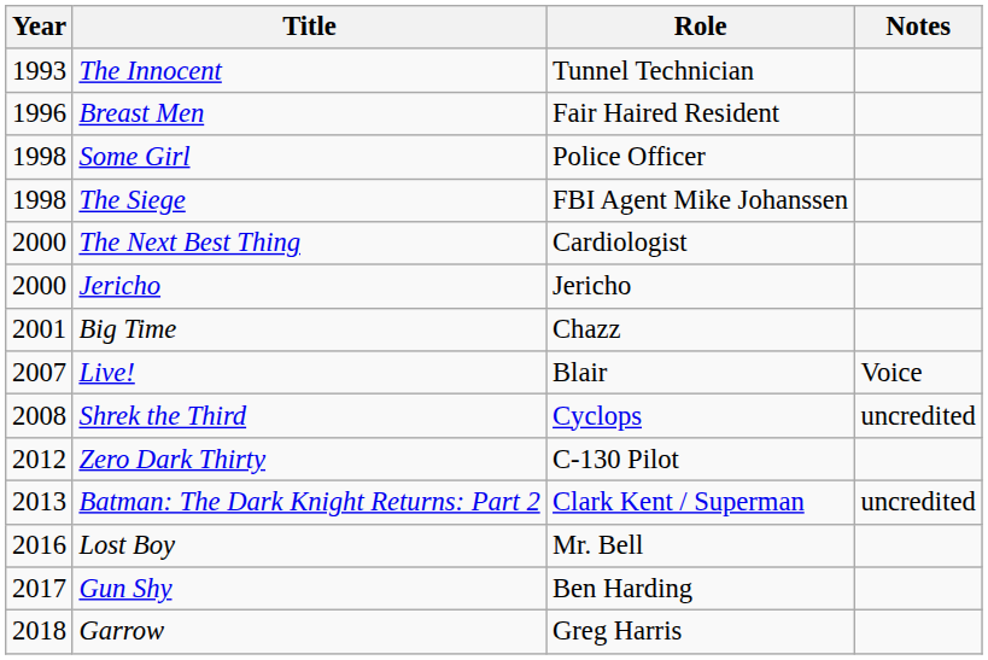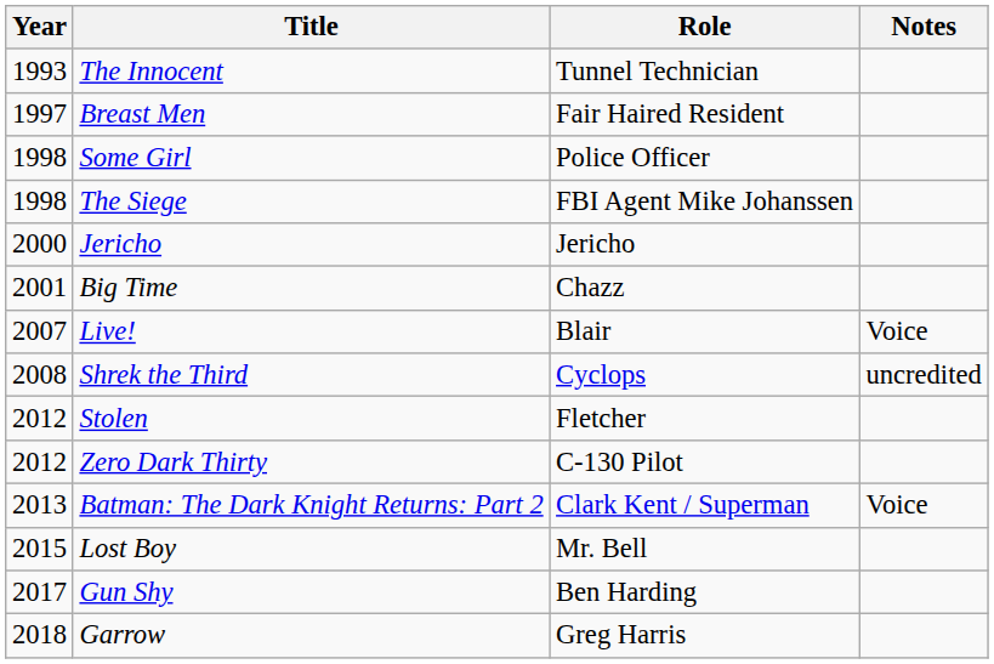 <table class="wikitable sortable plainrowheaders">
 <tr>
 <th scope="col">Year</th>
 <th scope="col">Title</th>
 <th scope="col">Role</th>
 <th scope="col" class="unsortable">Notes</th>
 </tr>
 <tr>
 <td>1993</td>
 <td><em><a href='#'>The Innocent</a></em></td>
 <td>Tunnel Technician</td>
 <td></td>
 </tr>
 <tr>
-<td>1996</td>
+<td>1997</td>
 <td><em><a href='#'>Breast Men</a></em></td>
 <td>Fair Haired Resident</td>
 <td></td>
 </tr>
 <tr>
 <td>1998</td>
 <td><em><a href='#'>Some Girl</a></em></td>
 <td>Police Officer</td>
 <td></td>
 </tr>
 <tr>
 <td>1998</td>
 <td><em><a href='#'>The Siege</a></em></td>
 <td>FBI Agent Mike Johanssen</td>
-<td></td>
-</tr>
-<tr>
-<td>2000</td>
-<td><em><a href='#'>The Next Best Thing</a></em></td>
-<td>Cardiologist</td>
 <td></td>
 </tr>
 <tr>
 <td>2000</td>
 <td><em><a href='#'>Jericho</a></em></td>
 <td>Jericho</td>
 <td></td>
 </tr>
 <tr>
 <td>2001</td>
 <td><em>Big Time</em></td>
 <td>Chazz</td>
 <td></td>
 </tr>
 <tr>
 <td>2007</td>
 <td><em><a href='#'>Live!</a></em></td>
 <td>Blair</td>
 <td>Voice</td>
 </tr>
 <tr>
 <td>2008</td>
 <td><em><a href='#'>Shrek the Third</a></em></td>
 <td><a href='#'>Cyclops</a></td>
 <td>uncredited</td>
 </tr>
 <tr>
 <td>2012</td>
+<td><em><a href='#'>Stolen</a></em></td>
+<td>Fletcher</td>
+<td></td>
+</tr>
+<tr>
+<td>2012</td>
 <td><em><a href='#'>Zero Dark Thirty</a></em></td>
 <td>C-130 Pilot</td>
 <td></td>
 </tr>
 <tr>
 <td>2013</td>
 <td><em><a href='#'>Batman: The Dark Knight Returns: Part 2</a></em></td>
 <td><a href='#'>Clark Kent / Superman</a></td>
-<td>uncredited</td>
+<td>Voice</td>
 </tr>
 <tr>
-<td>2016</td>
+<td>2015</td>
 <td><em>Lost Boy</em></td>
 <td>Mr. Bell</td>
 <td></td>
 </tr>
 <tr>
 <td>2017</td>
 <td><em><a href='#'>Gun Shy</a></em></td>
 <td>Ben Harding</td>
 <td></td>
 </tr>
 <tr>
 <td>2018</td>
 <td><em>Garrow</em></td>
 <td>Greg Harris</td>
 <td></td>
 </tr>
 </table>
